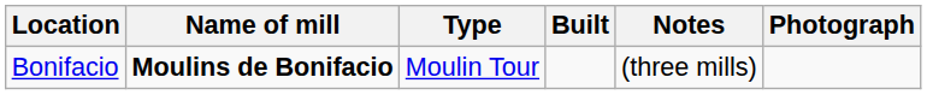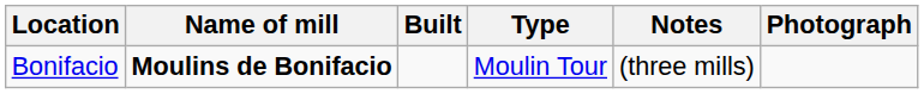 <table class="wikitable">
 <tr>
 <th>Location</th>
 <th>Name of mill</th>
+<th>Built</th>
 <th>Type</th>
-<th>Built</th>
 <th>Notes</th>
 <th>Photograph</th>
 </tr>
 <tr>
 <td><a href='#'>Bonifacio</a></td>
 <td><strong>Moulins de Bonifacio</strong></td>
+<td></td>
 <td><a href='#'>Moulin Tour</a></td>
-<td></td>
 <td>(three mills)<br> </td>
 <td></td>
 </tr>
 </table>
